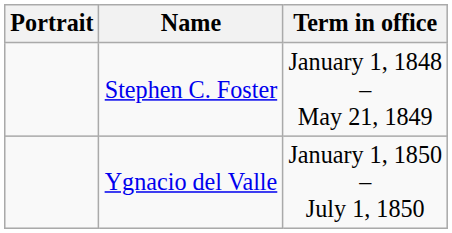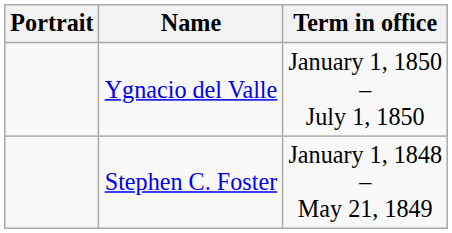 <table class="wikitable" style="text-align: center;">
 <tr>
 <th>Portrait</th>
 <th>Name</th>
 <th>Term in office</th>
 </tr>
 <tr>
 <td></td>
+<td><a href='#'>Ygnacio del Valle</a></td>
+<td>January 1, 1850 <br> – <br> July 1, 1850</td>
+</tr>
+<tr>
+<td></td>
 <td><a href='#'>Stephen C. Foster</a></td>
 <td>January 1, 1848 <br> – <br> May 21, 1849</td>
 </tr>
-<tr>
-<td></td>
-<td><a href='#'>Ygnacio del Valle</a></td>
-<td>January 1, 1850 <br> – <br> July 1, 1850</td>
-</tr>
 </table>
